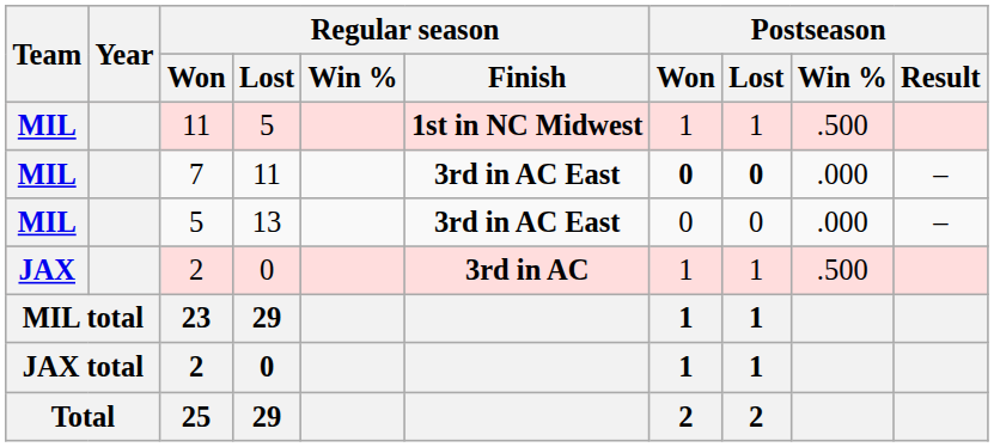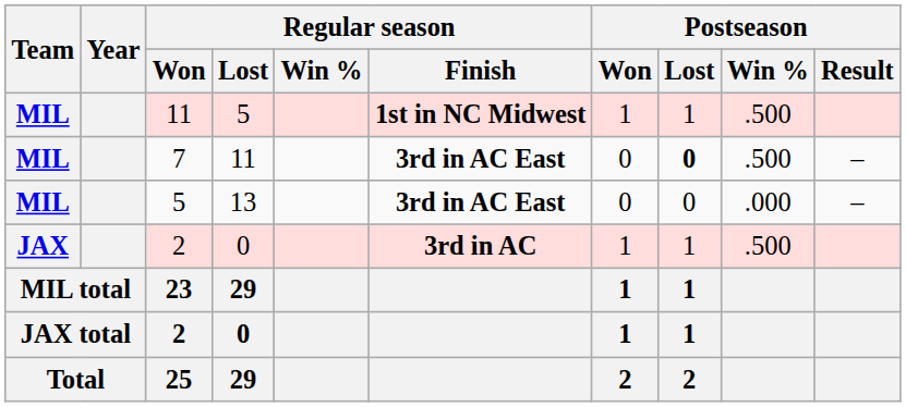 <table class="wikitable" style="font-size: 95%; text-align:center;">
 <tr>
 <th rowspan=2>Team</th>
 <th rowspan=2>Year</th>
 <th colspan=4>Regular season</th>
 <th colspan=4>Postseason</th>
 </tr>
 <tr>
 <th>Won</th>
 <th>Lost</th>
 <th>Win %</th>
 <th>Finish</th>
 <th>Won</th>
 <th>Lost</th>
 <th>Win %</th>
 <th>Result</th>
 </tr>
 <tr ! style="background:#fdd;">
 <th><a href='#'>MIL</a></th>
 <th></th>
 <td>11</td>
 <td>5</td>
 <td></td>
 <td><strong>1st in NC Midwest</strong></td>
 <td>1</td>
 <td>1</td>
 <td>.500</td>
 <td><strong></strong></td>
 </tr>
 <tr>
 <th><a href='#'>MIL</a></th>
 <th></th>
 <td>7</td>
 <td>11</td>
 <td></td>
 <td><strong>3rd in AC East</strong></td>
+<td>0</td>
 <td><strong>0</strong></td>
-<td><strong>0</strong></td>
-<td>.000</td>
+<td>.500</td>
 <td>–</td>
 </tr>
 <tr>
 <th><a href='#'>MIL</a></th>
 <th></th>
 <td>5</td>
 <td>13</td>
 <td></td>
 <td><strong>3rd in AC East</strong></td>
 <td>0</td>
 <td>0</td>
 <td>.000</td>
 <td>–</td>
 </tr>
 <tr ! style="background:#fdd;">
 <th><a href='#'>JAX</a></th>
 <th></th>
 <td>2</td>
 <td>0</td>
 <td></td>
 <td><strong>3rd in AC</strong></td>
 <td>1</td>
 <td>1</td>
 <td>.500</td>
 <td><strong></strong></td>
 </tr>
 <tr>
 <th colspan=2>MIL total</th>
 <th>23</th>
 <th>29</th>
 <th></th>
 <th></th>
 <th>1</th>
 <th>1</th>
 <th></th>
 <th></th>
 </tr>
 <tr>
 <th colspan=2>JAX total</th>
 <th>2</th>
 <th>0</th>
 <th></th>
 <th></th>
 <th>1</th>
 <th>1</th>
 <th></th>
 <th></th>
 </tr>
 <tr>
 <th colspan=2>Total</th>
 <th>25</th>
 <th>29</th>
 <th></th>
 <th></th>
 <th>2</th>
 <th>2</th>
 <th></th>
 <th></th>
 </tr>
 </table>
